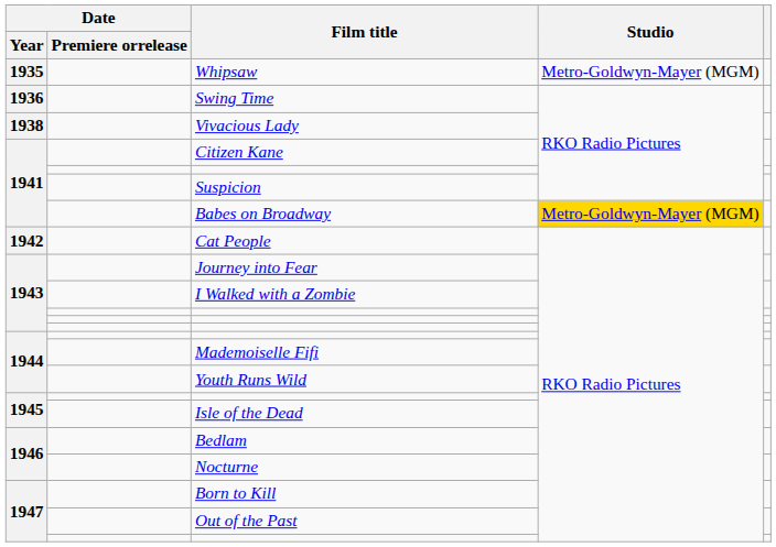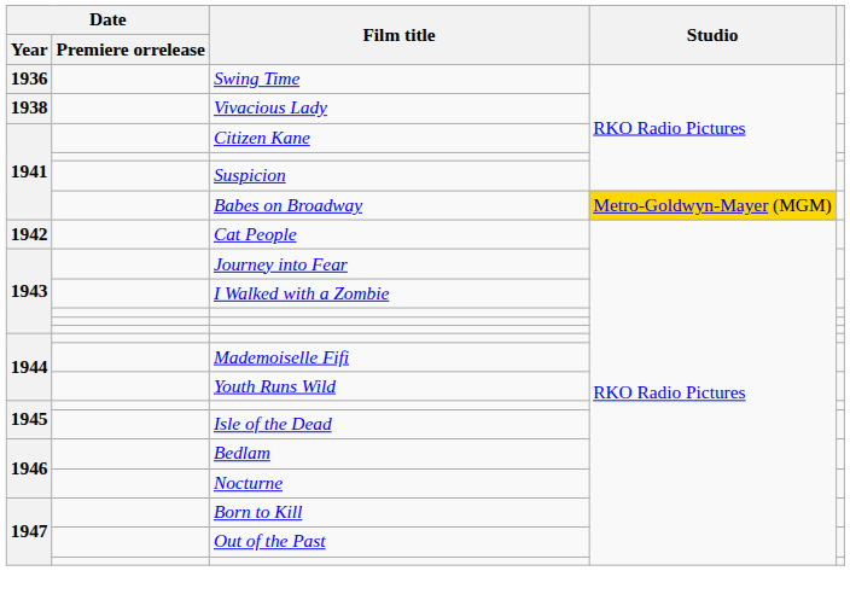 <table class="wikitable sortable mw-collapsible" style="border-spacing: 0; margin: 1em auto;">
 <tr>
 <th scope="col" class="unsortable" colspan="2">Date</th>
 <th scope="col" rowspan="2" style="width:20em;">Film title</th>
 <th scope="col" rowspan="2">Studio</th>
 <th scope="col" class="unsortable" rowspan="2"></th>
 </tr>
 <tr>
 <th scope="col">Year</th>
 <th scope="col">Premiere orrelease</th>
-</tr>
-<tr>
-<th style="text-align:center;">1935</th>
-<td style="text-align:center;"></td>
-<td><em><a href='#'>Whipsaw</a></em></td>
-<td><a href='#'>Metro-Goldwyn-Mayer</a> (MGM)</td>
-<td style="text-align:center;"></td>
 </tr>
 <tr>
 <th style="text-align:center;">1936</th>
 <td style="text-align:center;"></td>
 <td><em><a href='#'>Swing Time</a></em></td>
 <td rowspan="5"><a href='#'>RKO Radio Pictures</a></td>
 <td style="text-align:center;"></td>
 </tr>
 <tr>
 <th style="text-align:center;">1938</th>
 <td style="text-align:center;"></td>
 <td><em><a href='#'>Vivacious Lady</a></em></td>
 <td style="text-align:center;"></td>
 </tr>
 <tr>
 <th style="text-align:center;" rowspan="4">1941</th>
 <td style="text-align:center;"></td>
 <td><em><a href='#'>Citizen Kane</a></em></td>
 <td style="text-align:center;"></td>
 </tr>
 <tr>
 <td style="text-align:center;"></td>
 <td></td>
 <td style="text-align:center;"></td>
 </tr>
 <tr>
 <td style="text-align:center;"></td>
 <td><em><a href='#'>Suspicion</a></em></td>
 <td style="text-align:center;"></td>
 </tr>
 <tr>
 <td style="text-align:center;"></td>
 <td><em><a href='#'>Babes on Broadway</a></em></td>
 <td style="background: gold;"><a href='#'>Metro-Goldwyn-Mayer</a> (MGM)</td>
 <td style="text-align:center;"></td>
 </tr>
 <tr>
 <th style="text-align:center;">1942</th>
 <td style="text-align:center;"></td>
 <td><em><a href='#'>Cat People</a></em></td>
 <td rowspan="16"><a href='#'>RKO Radio Pictures</a></td>
 <td style="text-align:center;"></td>
 </tr>
 <tr>
 <th style="text-align:center;" rowspan="5">1943</th>
 <td style="text-align:center;"></td>
 <td><em><a href='#'>Journey into Fear</a></em></td>
 <td style="text-align:center;"></td>
 </tr>
 <tr>
 <td style="text-align:center;"></td>
 <td><em><a href='#'>I Walked with a Zombie</a></em></td>
 <td style="text-align:center;"></td>
 </tr>
 <tr>
 <td style="text-align:center;"></td>
 <td></td>
 <td style="text-align:center;"></td>
 </tr>
 <tr>
 <td style="text-align:center;"></td>
 <td></td>
 <td style="text-align:center;"></td>
 </tr>
 <tr>
 <td style="text-align:center;"></td>
 <td></td>
 <td style="text-align:center;"></td>
 </tr>
 <tr>
 <th style="text-align:center;" rowspan="3">1944</th>
 <td style="text-align:center;"></td>
 <td></td>
 <td style="text-align:center;"></td>
 </tr>
 <tr>
 <td style="text-align:center;"></td>
 <td><em><a href='#'>Mademoiselle Fifi</a></em></td>
 <td style="text-align:center;"></td>
 </tr>
 <tr>
 <td style="text-align:center;"></td>
 <td><em><a href='#'>Youth Runs Wild</a></em></td>
 <td style="text-align:center;"></td>
 </tr>
 <tr>
 <th style="text-align:center;" rowspan="2">1945</th>
 <td style="text-align:center;"></td>
 <td></td>
 <td style="text-align:center;"></td>
 </tr>
 <tr>
 <td style="text-align:center;"></td>
 <td><em><a href='#'>Isle of the Dead</a></em></td>
 <td style="text-align:center;"></td>
 </tr>
 <tr>
 <th style="text-align:center;" rowspan="2">1946</th>
 <td style="text-align:center;"></td>
 <td><em><a href='#'>Bedlam</a></em></td>
 <td style="text-align:center;"></td>
 </tr>
 <tr>
 <td style="text-align:center;"></td>
 <td><em><a href='#'>Nocturne</a></em></td>
 <td style="text-align:center;"></td>
 </tr>
 <tr>
 <th style="text-align:center;" rowspan="3">1947</th>
 <td style="text-align:center;"></td>
 <td><em><a href='#'>Born to Kill</a></em></td>
 <td style="text-align:center;"></td>
 </tr>
 <tr>
 <td style="text-align:center;"></td>
 <td><em><a href='#'>Out of the Past</a></em></td>
 <td style="text-align:center;"></td>
 </tr>
 <tr>
 <td style="text-align:center;"></td>
 <td></td>
 <td style="text-align:center;"></td>
 </tr>
 </table>
